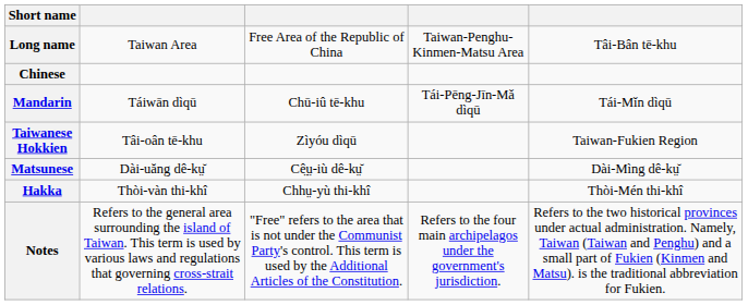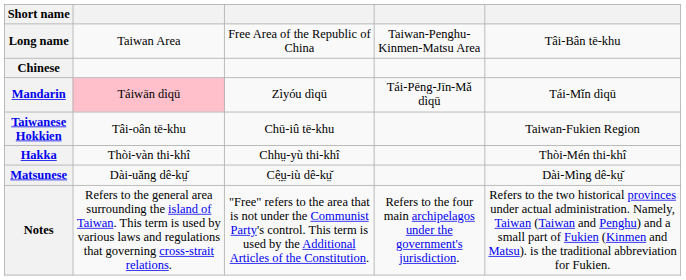 <table class=wikitable style="text-align:center;">
 <tr>
 <th scope="col">Short name</th>
 <th scope="col"></th>
 <th scope="col"></th>
 <th scope="col"></th>
 <th scope="col"></th>
 </tr>
 <tr>
 <th scope="row">Long name</th>
 <td>Taiwan Area</td>
 <td>Free Area of the Republic of China</td>
 <td>Taiwan-Penghu-<br>Kinmen-Matsu Area</td>
 <td>Tâi-Bân tē-khu</td>
 </tr>
 <tr>
 <th scope="row">Chinese</th>
 <td></td>
 <td></td>
 <td></td>
 <td></td>
 </tr>
 <tr>
 <th scope="row"><a href='#'>Mandarin</a></th>
-<td>Táiwān dìqū</td>
-<td>Chū-iû tē-khu</td>
+<td style="background: pink;">Táiwān dìqū</td>
+<td>Zìyóu dìqū</td>
 <td>Tái-Pēng-Jīn-Mǎ dìqū</td>
 <td>Tái-Mǐn dìqū</td>
 </tr>
 <tr>
 <th scope="row"><a href='#'>Taiwanese Hokkien</a></th>
 <td>Tâi-oân tē-khu</td>
-<td>Zìyóu dìqū</td>
+<td>Chū-iû tē-khu</td>
 <td></td>
 <td>Taiwan-Fukien Region</td>
+</tr>
+<tr>
+<th scope="row"><a href='#'>Hakka</a></th>
+<td>Thòi-vàn thi-khî</td>
+<td>Chhṳ-yù thi-khî</td>
+<td></td>
+<td>Thòi-Mén thi-khî</td>
 </tr>
 <tr>
 <th scope="row"><a href='#'>Matsunese</a></th>
 <td>Dài-uăng dê-kṳ̆</td>
 <td>Cê̤ṳ-iù dê-kṳ̆</td>
 <td></td>
 <td>Dài-Mìng dê-kṳ̆</td>
 </tr>
 <tr>
-<th scope="row"><a href='#'>Hakka</a></th>
-<td>Thòi-vàn thi-khî</td>
-<td>Chhṳ-yù thi-khî</td>
-<td></td>
-<td>Thòi-Mén thi-khî</td>
-</tr>
-<tr>
 <th scope="row">Notes</th>
 <td>Refers to the general area surrounding the <a href='#'>island of Taiwan</a>. This term is used by various laws and regulations that governing <a href='#'>cross-strait relations</a>.</td>
 <td>"Free" refers to the area that is not under the <a href='#'>Communist Party</a>'s control. This term is used by the <a href='#'>Additional Articles of the Constitution</a>.</td>
 <td>Refers to the four main <a href='#'>archipelagos under the government's jurisdiction</a>.</td>
 <td>Refers to the two historical <a href='#'>provinces</a> under actual administration. Namely, <a href='#'>Taiwan</a> (<a href='#'>Taiwan</a> and <a href='#'>Penghu</a>) and a small part of <a href='#'>Fukien</a> (<a href='#'>Kinmen</a> and <a href='#'>Matsu</a>).  is the traditional abbreviation for Fukien.</td>
 </tr>
 </table>
